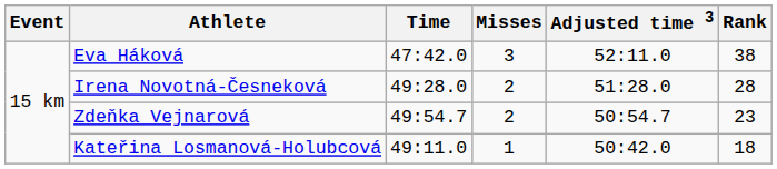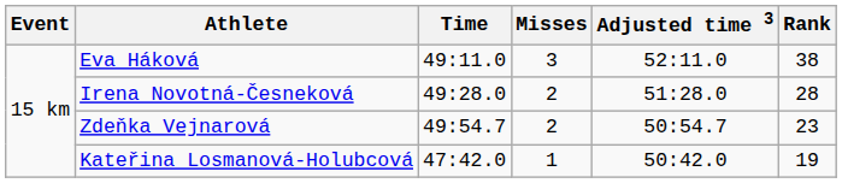 <table class="wikitable" style="font-size:90%">
 <tr>
 <th>Event</th>
 <th>Athlete</th>
 <th>Time</th>
 <th>Misses</th>
 <th>Adjusted time <sup>3</sup></th>
 <th>Rank</th>
 </tr>
 <tr>
 <td rowspan="4">15 km</td>
 <td><a href='#'>Eva Háková</a></td>
-<td align="center">47:42.0</td>
+<td align="center">49:11.0</td>
 <td align="center">3</td>
 <td align="center">52:11.0</td>
 <td align="center">38</td>
 </tr>
 <tr>
 <td><a href='#'>Irena Novotná-Česneková</a></td>
 <td align="center">49:28.0</td>
 <td align="center">2</td>
 <td align="center">51:28.0</td>
 <td align="center">28</td>
 </tr>
 <tr>
 <td><a href='#'>Zdeňka Vejnarová</a></td>
 <td align="center">49:54.7</td>
 <td align="center">2</td>
 <td align="center">50:54.7</td>
 <td align="center">23</td>
 </tr>
 <tr>
 <td><a href='#'>Kateřina Losmanová-Holubcová</a></td>
-<td align="center">49:11.0</td>
+<td align="center">47:42.0</td>
 <td align="center">1</td>
 <td align="center">50:42.0</td>
-<td align="center">18</td>
+<td align="center">19</td>
 </tr>
 </table>
